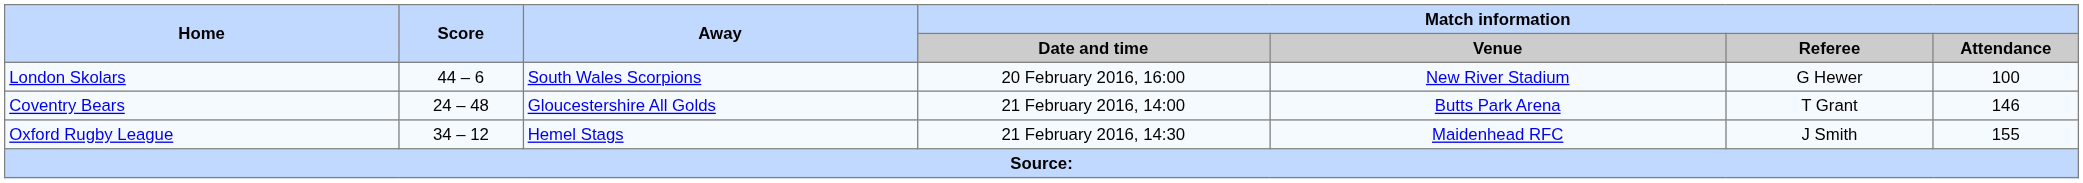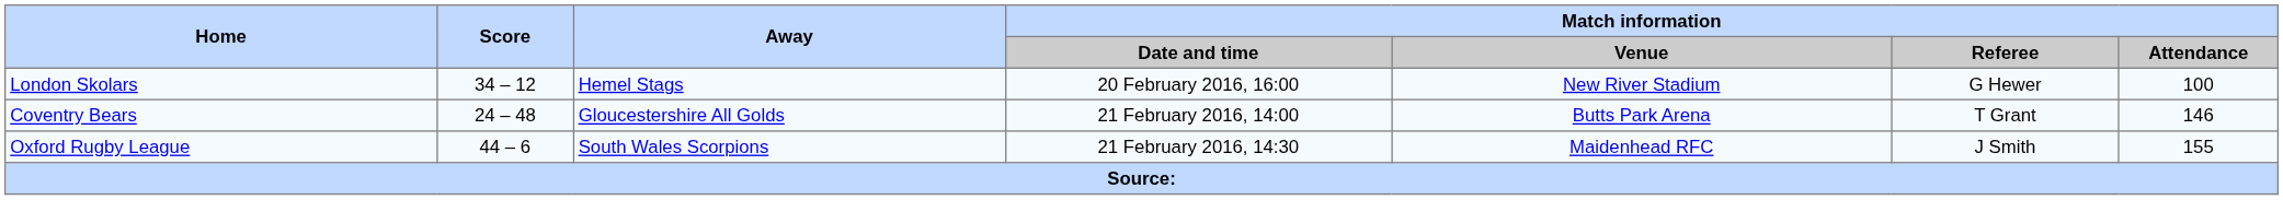 <table border=1 style="border-collapse:collapse; font-size:80%; text-align:center;" cellpadding=3 cellspacing=0 width=100%>
 <tr bgcolor=#C1D8FF>
 <th rowspan=2 width=19%>Home</th>
 <th rowspan=2 width=6%>Score</th>
 <th rowspan=2 width=19%>Away</th>
 <th colspan=6>Match information</th>
 </tr>
 <tr bgcolor=#CCCCCC>
 <th width=17%>Date and time</th>
 <th width=22%>Venue</th>
 <th width=10%>Referee</th>
 <th width=7%>Attendance</th>
 </tr>
 <tr bgcolor=#F5FAFF>
 <td align=left> <a href='#'>London Skolars</a></td>
-<td>44 – 6</td>
-<td align=left> <a href='#'>South Wales Scorpions</a></td>
+<td>34 – 12</td>
+<td align=left> <a href='#'>Hemel Stags</a></td>
 <td>20 February 2016, 16:00</td>
 <td><a href='#'>New River Stadium</a></td>
 <td>G Hewer</td>
 <td>100</td>
 </tr>
 <tr bgcolor=#F5FAFF>
 <td align=left> <a href='#'>Coventry Bears</a></td>
 <td>24 – 48</td>
 <td align=left> <a href='#'>Gloucestershire All Golds</a></td>
 <td>21 February 2016, 14:00</td>
 <td><a href='#'>Butts Park Arena</a></td>
 <td>T Grant</td>
 <td>146</td>
 </tr>
 <tr bgcolor=#F5FAFF>
 <td align=left> <a href='#'>Oxford Rugby League</a></td>
-<td>34 – 12</td>
-<td align=left> <a href='#'>Hemel Stags</a></td>
+<td>44 – 6</td>
+<td align=left> <a href='#'>South Wales Scorpions</a></td>
 <td>21 February 2016, 14:30</td>
 <td><a href='#'>Maidenhead RFC</a></td>
 <td>J Smith</td>
 <td>155</td>
 </tr>
 <tr style="background:#c1d8ff;">
 <th colspan=12>Source:</th>
 </tr>
 </table>
